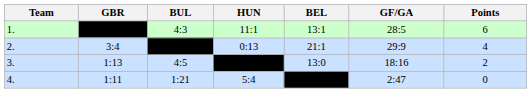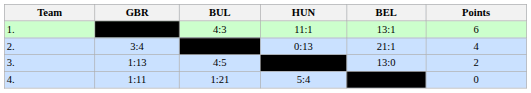 <table class="wikitable" bgcolor="#EFEFFF" width="50%">
 <tr bgcolor="#BCD2EE">
 <th>Team</th>
 <th>GBR</th>
 <th>BUL</th>
 <th>HUN</th>
 <th>BEL</th>
-<th>GF/GA</th>
 <th>Points</th>
 </tr>
 <tr bgcolor="#ccffcc" align="center">
 <td align="left">1. </td>
 <td style="background:#000000;"></td>
 <td>4:3</td>
 <td>11:1</td>
 <td>13:1</td>
-<td>28:5</td>
 <td>6</td>
 </tr>
 <tr bgcolor="#CAE1FF" align="center">
 <td align="left">2. </td>
 <td>3:4</td>
 <td style="background:#000000;"></td>
 <td>0:13</td>
 <td>21:1</td>
-<td>29:9</td>
 <td>4</td>
 </tr>
 <tr bgcolor="#CAE1FF" align="center">
 <td align="left">3. </td>
 <td>1:13</td>
 <td>4:5</td>
 <td style="background:#000000;"></td>
 <td>13:0</td>
-<td>18:16</td>
 <td>2</td>
 </tr>
 <tr bgcolor="#CAE1FF" align="center">
 <td align="left">4. </td>
 <td>1:11</td>
 <td>1:21</td>
 <td>5:4</td>
 <td style="background:#000000;"></td>
-<td>2:47</td>
 <td>0</td>
 </tr>
 </table>
